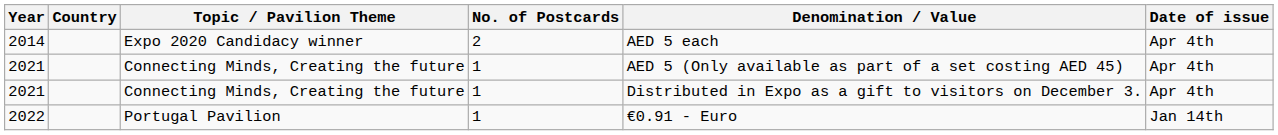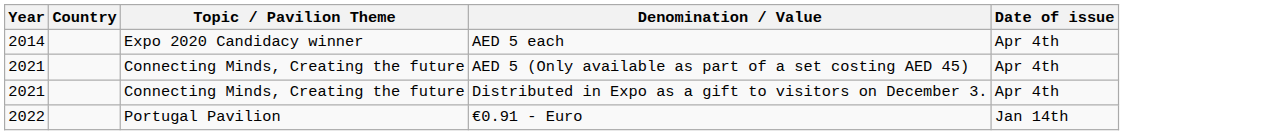 <table class="wikitable">
 <tr>
 <th>Year</th>
 <th>Country</th>
 <th>Topic / Pavilion Theme</th>
-<th>No. of Postcards</th>
 <th>Denomination / Value</th>
 <th>Date of issue</th>
 </tr>
 <tr>
 <td>2014</td>
 <td></td>
 <td>Expo 2020 Candidacy winner</td>
-<td>2</td>
 <td>AED 5 each</td>
 <td>Apr 4th</td>
 </tr>
 <tr>
 <td>2021</td>
 <td></td>
 <td>Connecting Minds, Creating the future</td>
-<td>1</td>
 <td>AED 5 (Only available as part of a set costing AED 45)</td>
 <td>Apr 4th</td>
 </tr>
 <tr>
 <td>2021</td>
 <td></td>
 <td>Connecting Minds, Creating the future</td>
-<td>1</td>
 <td>Distributed in Expo as a gift to visitors on December 3.</td>
 <td>Apr 4th</td>
 </tr>
 <tr>
 <td>2022</td>
 <td></td>
 <td>Portugal Pavilion</td>
-<td>1</td>
 <td>€0.91 - Euro</td>
 <td>Jan 14th</td>
 </tr>
 </table>
